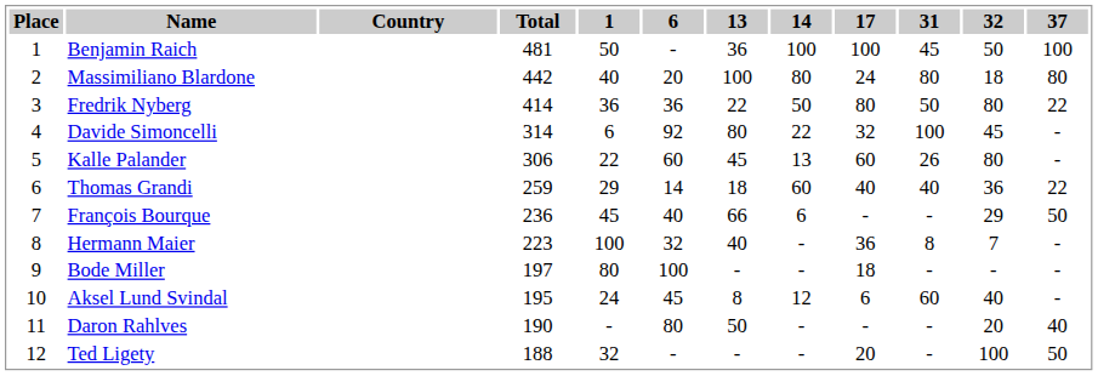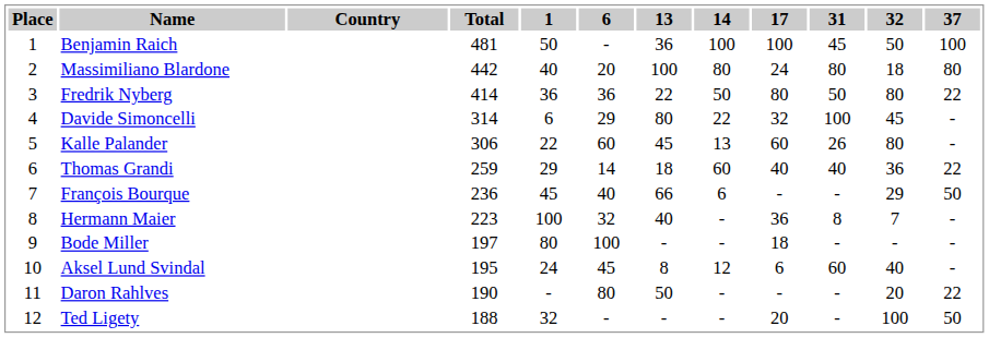 <table border="0" style="border: 1px solid #999; background-color:#FFFFFF; text-align:center; font-size:86%; line-height:15px;">
 <tr align="center" bgcolor="#CCCCCC">
 <th width=35>Place</th>
 <th width=170>Name</th>
 <th width=120>Country</th>
 <th width=50>Total</th>
 <th width=40>1</th>
 <th width=40>6</th>
 <th width=40>13</th>
 <th width=40>14</th>
 <th width=40>17</th>
 <th width=40>31</th>
 <th width=40>32</th>
 <th width=40>37</th>
 </tr>
 <tr>
 <td>1</td>
 <td align="left"><a href='#'>Benjamin Raich</a></td>
 <td align="left"></td>
 <td>481</td>
 <td>50</td>
 <td>-</td>
 <td>36</td>
 <td>100</td>
 <td>100</td>
 <td>45</td>
 <td>50</td>
 <td>100</td>
 </tr>
 <tr>
 <td>2</td>
 <td align="left"><a href='#'>Massimiliano Blardone</a></td>
 <td align="left"></td>
 <td>442</td>
 <td>40</td>
 <td>20</td>
 <td>100</td>
 <td>80</td>
 <td>24</td>
 <td>80</td>
 <td>18</td>
 <td>80</td>
 </tr>
 <tr>
 <td>3</td>
 <td align="left"><a href='#'>Fredrik Nyberg</a></td>
 <td align="left"></td>
 <td>414</td>
 <td>36</td>
 <td>36</td>
 <td>22</td>
 <td>50</td>
 <td>80</td>
 <td>50</td>
 <td>80</td>
 <td>22</td>
 </tr>
 <tr>
 <td>4</td>
 <td align="left"><a href='#'>Davide Simoncelli</a></td>
 <td align="left"></td>
 <td>314</td>
 <td>6</td>
-<td>92</td>
+<td>29</td>
 <td>80</td>
 <td>22</td>
 <td>32</td>
 <td>100</td>
 <td>45</td>
 <td>-</td>
 </tr>
 <tr>
 <td>5</td>
 <td align="left"><a href='#'>Kalle Palander</a></td>
 <td align="left"></td>
 <td>306</td>
 <td>22</td>
 <td>60</td>
 <td>45</td>
 <td>13</td>
 <td>60</td>
 <td>26</td>
 <td>80</td>
 <td>-</td>
 </tr>
 <tr>
 <td>6</td>
 <td align="left"><a href='#'>Thomas Grandi</a></td>
 <td align="left"></td>
 <td>259</td>
 <td>29</td>
 <td>14</td>
 <td>18</td>
 <td>60</td>
 <td>40</td>
 <td>40</td>
 <td>36</td>
 <td>22</td>
 </tr>
 <tr>
 <td>7</td>
 <td align="left"><a href='#'>François Bourque</a></td>
 <td align="left"></td>
 <td>236</td>
 <td>45</td>
 <td>40</td>
 <td>66</td>
 <td>6</td>
 <td>-</td>
 <td>-</td>
 <td>29</td>
 <td>50</td>
 </tr>
 <tr>
 <td>8</td>
 <td align="left"><a href='#'>Hermann Maier</a></td>
 <td align="left"></td>
 <td>223</td>
 <td>100</td>
 <td>32</td>
 <td>40</td>
 <td>-</td>
 <td>36</td>
 <td>8</td>
 <td>7</td>
 <td>-</td>
 </tr>
 <tr>
 <td>9</td>
 <td align="left"><a href='#'>Bode Miller</a></td>
 <td align="left"></td>
 <td>197</td>
 <td>80</td>
 <td>100</td>
 <td>-</td>
 <td>-</td>
 <td>18</td>
 <td>-</td>
 <td>-</td>
 <td>-</td>
 </tr>
 <tr>
 <td>10</td>
 <td align="left"><a href='#'>Aksel Lund Svindal</a></td>
 <td align="left"></td>
 <td>195</td>
 <td>24</td>
 <td>45</td>
 <td>8</td>
 <td>12</td>
 <td>6</td>
 <td>60</td>
 <td>40</td>
 <td>-</td>
 </tr>
 <tr>
 <td>11</td>
 <td align="left"><a href='#'>Daron Rahlves</a></td>
 <td align="left"></td>
 <td>190</td>
 <td>-</td>
 <td>80</td>
 <td>50</td>
 <td>-</td>
 <td>-</td>
 <td>-</td>
 <td>20</td>
-<td>40</td>
+<td>22</td>
 </tr>
 <tr>
 <td>12</td>
 <td align="left"><a href='#'>Ted Ligety</a></td>
 <td align="left"></td>
 <td>188</td>
 <td>32</td>
 <td>-</td>
 <td>-</td>
 <td>-</td>
 <td>20</td>
 <td>-</td>
 <td>100</td>
 <td>50</td>
 </tr>
 </table>
